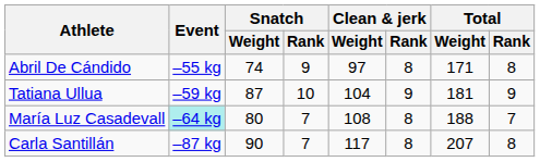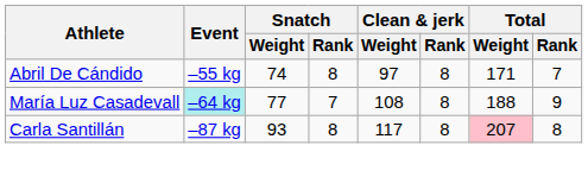 <table class="wikitable" style="font-size:90%;text-align:center">
 <tr>
 <th rowspan=2>Athlete</th>
 <th rowspan=2>Event</th>
 <th colspan=2>Snatch</th>
 <th colspan=2>Clean & jerk</th>
 <th colspan=2>Total</th>
 </tr>
 <tr style=font-size:95%>
 <th>Weight</th>
 <th>Rank</th>
 <th>Weight</th>
 <th>Rank</th>
 <th>Weight</th>
 <th>Rank</th>
 </tr>
 <tr>
 <td style="text-align:left"><a href='#'>Abril De Cándido</a></td>
 <td style="text-align:left"><a href='#'>–55 kg</a></td>
 <td>74</td>
-<td>9</td>
+<td>8</td>
 <td>97</td>
 <td>8</td>
 <td>171</td>
-<td>8</td>
-</tr>
-<tr>
-<td style="text-align:left"><a href='#'>Tatiana Ullua</a></td>
-<td style="text-align:left"><a href='#'>–59 kg</a></td>
-<td>87</td>
-<td>10</td>
-<td>104</td>
-<td>9</td>
-<td>181</td>
-<td>9</td>
+<td>7</td>
 </tr>
 <tr>
 <td style="text-align:left"><a href='#'>María Luz Casadevall</a></td>
 <td style="background: paleturquoise; text-align:left"><a href='#'>–64 kg</a></td>
-<td>80</td>
+<td>77</td>
 <td>7</td>
 <td>108</td>
 <td>8</td>
 <td>188</td>
-<td>7</td>
+<td>9</td>
 </tr>
 <tr>
 <td style="text-align:left"><a href='#'>Carla Santillán</a></td>
 <td style="text-align:left"><a href='#'>–87 kg</a></td>
-<td>90</td>
-<td>7</td>
+<td>93</td>
+<td>8</td>
 <td>117</td>
 <td>8</td>
-<td>207</td>
+<td style="background: pink;">207</td>
 <td>8</td>
 </tr>
 </table>
